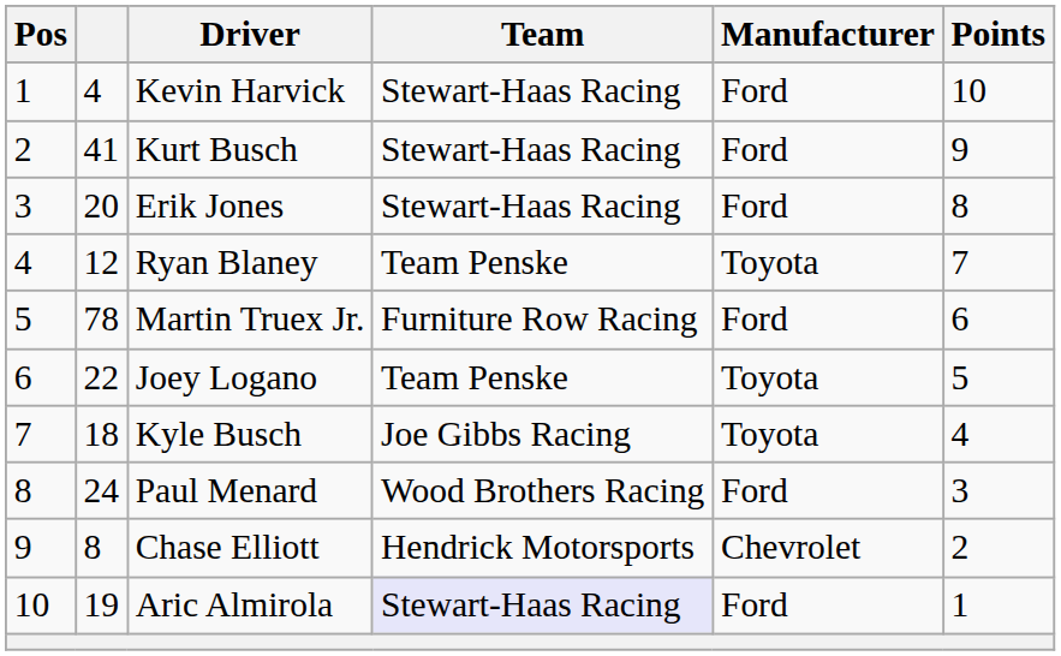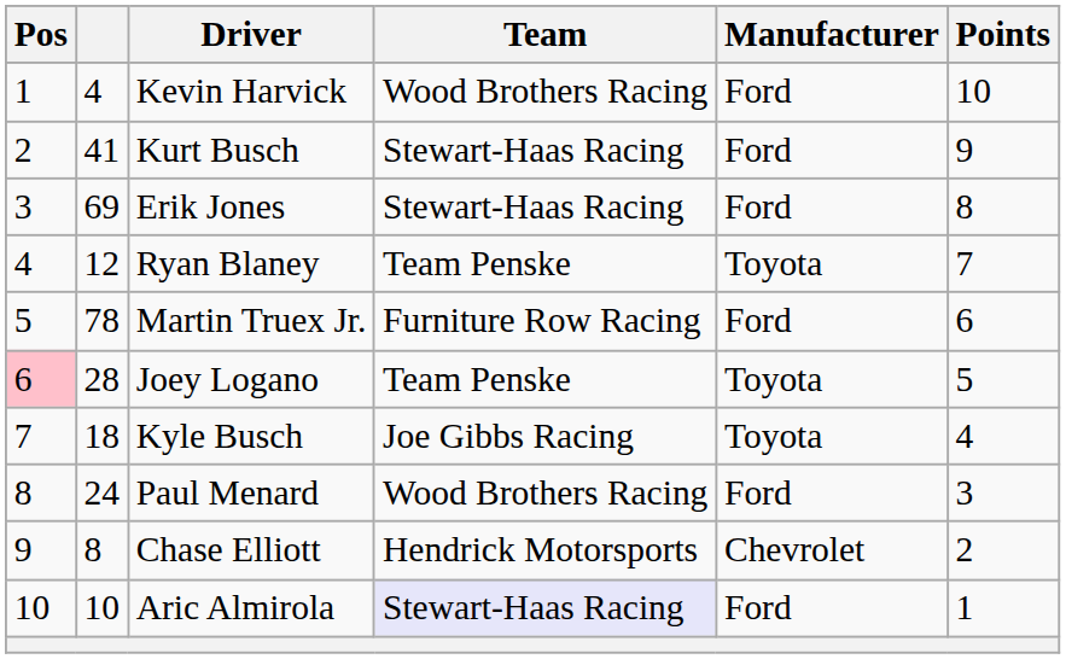 <table class="wikitable" style="font-size:98%">
 <tr>
 <th>Pos</th>
 <th></th>
 <th>Driver</th>
 <th>Team</th>
 <th>Manufacturer</th>
 <th>Points</th>
 </tr>
 <tr>
 <td>1</td>
 <td>4</td>
 <td>Kevin Harvick</td>
-<td>Stewart-Haas Racing</td>
+<td>Wood Brothers Racing</td>
 <td>Ford</td>
 <td>10</td>
 </tr>
 <tr>
 <td>2</td>
 <td>41</td>
 <td>Kurt Busch</td>
 <td>Stewart-Haas Racing</td>
 <td>Ford</td>
 <td>9</td>
 </tr>
 <tr>
 <td>3</td>
-<td>20</td>
+<td>69</td>
 <td>Erik Jones</td>
 <td>Stewart-Haas Racing</td>
 <td>Ford</td>
 <td>8</td>
 </tr>
 <tr>
 <td>4</td>
 <td>12</td>
 <td>Ryan Blaney</td>
 <td>Team Penske</td>
 <td>Toyota</td>
 <td>7</td>
 </tr>
 <tr>
 <td>5</td>
 <td>78</td>
 <td>Martin Truex Jr.</td>
 <td>Furniture Row Racing</td>
 <td>Ford</td>
 <td>6</td>
 </tr>
 <tr>
-<td>6</td>
-<td>22</td>
+<td style="background: pink;">6</td>
+<td>28</td>
 <td>Joey Logano</td>
 <td>Team Penske</td>
 <td>Toyota</td>
 <td>5</td>
 </tr>
 <tr>
 <td>7</td>
 <td>18</td>
 <td>Kyle Busch</td>
 <td>Joe Gibbs Racing</td>
 <td>Toyota</td>
 <td>4</td>
 </tr>
 <tr>
 <td>8</td>
 <td>24</td>
 <td>Paul Menard</td>
 <td>Wood Brothers Racing</td>
 <td>Ford</td>
 <td>3</td>
 </tr>
 <tr>
 <td>9</td>
 <td>8</td>
 <td>Chase Elliott</td>
 <td>Hendrick Motorsports</td>
 <td>Chevrolet</td>
 <td>2</td>
 </tr>
 <tr>
 <td>10</td>
-<td>19</td>
+<td>10</td>
 <td>Aric Almirola</td>
 <td style="background: lavender;">Stewart-Haas Racing</td>
 <td>Ford</td>
 <td>1</td>
 </tr>
 <tr>
 <th colspan="6"></th>
 </tr>
 </table>
